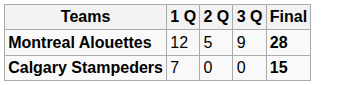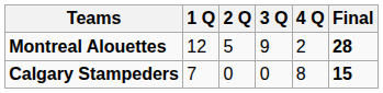 <table class="wikitable">
 <tr>
 <th>Teams</th>
 <th>1 Q</th>
 <th>2 Q</th>
 <th>3 Q</th>
+<th>4 Q</th>
 <th>Final</th>
 </tr>
 <tr>
 <td><strong>Montreal Alouettes</strong></td>
 <td>12</td>
 <td>5</td>
 <td>9</td>
+<td>2</td>
 <td><strong>28</strong></td>
 </tr>
 <tr>
 <td><strong>Calgary Stampeders</strong></td>
 <td>7</td>
 <td>0</td>
 <td>0</td>
+<td>8</td>
 <td><strong>15</strong></td>
 </tr>
 </table>
